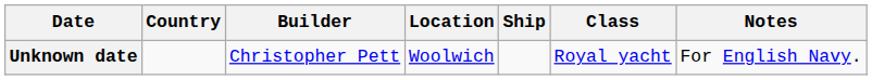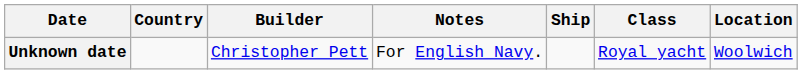 <table class="wikitable sortable" style="font-size:1.00em; line-height:1.5em;">
 <tr>
 <th>Date</th>
 <th>Country</th>
 <th>Builder</th>
-<th>Location</th>
+<th>Notes</th>
 <th>Ship</th>
 <th>Class</th>
-<th>Notes</th>
+<th>Location</th>
 </tr>
 <tr>
 <th>Unknown date</th>
 <td></td>
 <td><a href='#'>Christopher Pett</a></td>
-<td><a href='#'>Woolwich</a></td>
+<td>For <a href='#'>English Navy</a>.</td>
 <td><strong></strong></td>
 <td><a href='#'>Royal yacht</a></td>
-<td>For <a href='#'>English Navy</a>.</td>
+<td><a href='#'>Woolwich</a></td>
 </tr>
 </table>
